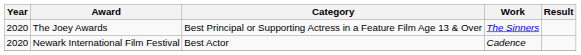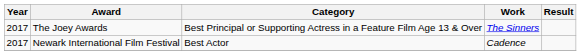 <table class="wikitable">
 <tr>
 <th>Year</th>
 <th>Award</th>
 <th>Category</th>
 <th>Work</th>
 <th>Result</th>
 </tr>
 <tr>
-<td>2020</td>
+<td>2017</td>
 <td>The Joey Awards</td>
 <td>Best Principal or Supporting Actress in a Feature Film Age 13 & Over</td>
 <td><em><a href='#'>The Sinners</a></em></td>
 <td></td>
 </tr>
 <tr>
-<td>2020</td>
+<td>2017</td>
 <td>Newark International Film Festival</td>
 <td>Best Actor</td>
 <td><em>Cadence</em></td>
 <td></td>
 </tr>
 <tr>
 </tr>
 </table>
